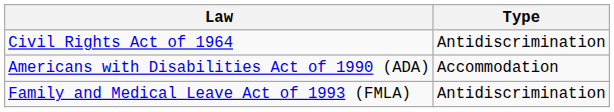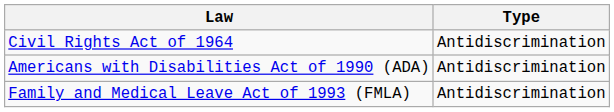 <table class="wikitable">
 <tr>
 <th>Law</th>
 <th>Type</th>
 </tr>
 <tr>
 <td><a href='#'>Civil Rights Act of 1964</a></td>
 <td>Antidiscrimination</td>
 </tr>
 <tr>
 <td><a href='#'>Americans with Disabilities Act of 1990</a> (ADA)</td>
-<td>Accommodation</td>
+<td>Antidiscrimination</td>
 </tr>
 <tr>
 <td><a href='#'>Family and Medical Leave Act of 1993</a> (FMLA)</td>
 <td>Antidiscrimination</td>
 </tr>
 </table>
